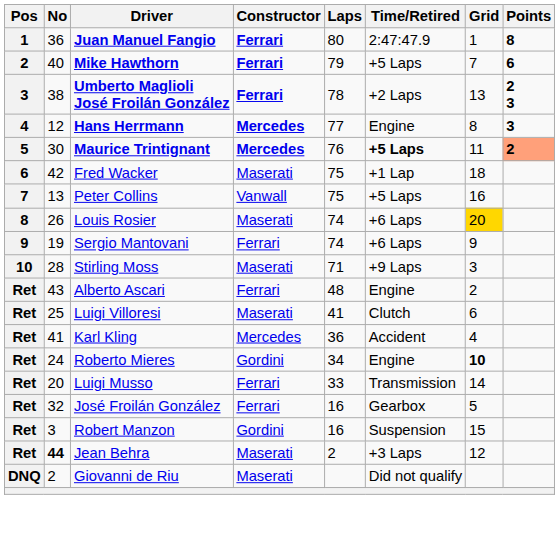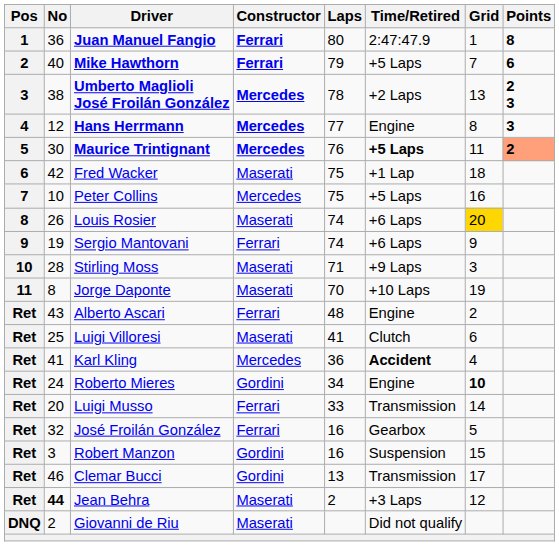 <table class="wikitable" style="font-size: 95%;">
 <tr>
 <th>Pos</th>
 <th>No</th>
 <th>Driver</th>
 <th>Constructor</th>
 <th>Laps</th>
 <th>Time/Retired</th>
 <th>Grid</th>
 <th>Points</th>
 </tr>
 <tr>
 <th>1</th>
 <td>36</td>
 <td> <strong><a href='#'>Juan Manuel Fangio</a></strong></td>
 <td><strong><a href='#'>Ferrari</a></strong></td>
 <td>80</td>
 <td>2:47:47.9</td>
 <td>1</td>
 <td><strong>8</strong></td>
 </tr>
 <tr>
 <th>2</th>
 <td>40</td>
 <td> <strong><a href='#'>Mike Hawthorn</a></strong></td>
 <td><strong><a href='#'>Ferrari</a></strong></td>
 <td>79</td>
 <td>+5 Laps</td>
 <td>7</td>
 <td><strong>6</strong></td>
 </tr>
 <tr>
 <th>3</th>
 <td>38</td>
 <td> <strong><a href='#'>Umberto Maglioli</a></strong><br> <strong><a href='#'>José Froilán González</a></strong></td>
-<td><strong><a href='#'>Ferrari</a></strong></td>
+<td><strong><a href='#'>Mercedes</a></strong></td>
 <td>78</td>
 <td>+2 Laps</td>
 <td>13</td>
 <td><strong>2</strong><br><strong>3</strong></td>
 </tr>
 <tr>
 <th>4</th>
 <td>12</td>
 <td> <strong><a href='#'>Hans Herrmann</a></strong></td>
 <td><strong><a href='#'>Mercedes</a></strong></td>
 <td>77</td>
 <td>Engine</td>
 <td>8</td>
 <td><strong>3</strong></td>
 </tr>
 <tr>
 <th>5</th>
 <td>30</td>
 <td> <strong><a href='#'>Maurice Trintignant</a></strong></td>
 <td><strong><a href='#'>Mercedes</a></strong></td>
 <td>76</td>
 <td><strong>+5 Laps</strong></td>
 <td>11</td>
 <td style="background: lightsalmon;"><strong>2</strong></td>
 </tr>
 <tr>
 <th>6</th>
 <td>42</td>
 <td> <a href='#'>Fred Wacker</a></td>
 <td><a href='#'>Maserati</a></td>
 <td>75</td>
 <td>+1 Lap</td>
 <td>18</td>
 <td></td>
 </tr>
 <tr>
 <th>7</th>
-<td>13</td>
+<td>10</td>
 <td> <a href='#'>Peter Collins</a></td>
-<td><a href='#'>Vanwall</a></td>
+<td><a href='#'>Mercedes</a></td>
 <td>75</td>
 <td>+5 Laps</td>
 <td>16</td>
 <td></td>
 </tr>
 <tr>
 <th>8</th>
 <td>26</td>
 <td> <a href='#'>Louis Rosier</a></td>
 <td><a href='#'>Maserati</a></td>
 <td>74</td>
 <td>+6 Laps</td>
 <td style="background: gold;">20</td>
 <td></td>
 </tr>
 <tr>
 <th>9</th>
 <td>19</td>
 <td> <a href='#'>Sergio Mantovani</a></td>
 <td><a href='#'>Ferrari</a></td>
 <td>74</td>
 <td>+6 Laps</td>
 <td>9</td>
 <td></td>
 </tr>
 <tr>
 <th>10</th>
 <td>28</td>
 <td> <a href='#'>Stirling Moss</a></td>
 <td><a href='#'>Maserati</a></td>
 <td>71</td>
 <td>+9 Laps</td>
 <td>3</td>
 <td></td>
 </tr>
 <tr>
+<th>11</th>
+<td>8</td>
+<td> <a href='#'>Jorge Daponte</a></td>
+<td><a href='#'>Maserati</a></td>
+<td>70</td>
+<td>+10 Laps</td>
+<td>19</td>
+<td></td>
+</tr>
+<tr>
 <th>Ret</th>
 <td>43</td>
 <td> <a href='#'>Alberto Ascari</a></td>
 <td><a href='#'>Ferrari</a></td>
 <td>48</td>
 <td>Engine</td>
 <td>2</td>
 <td></td>
 </tr>
 <tr>
 <th>Ret</th>
 <td>25</td>
 <td> <a href='#'>Luigi Villoresi</a></td>
 <td><a href='#'>Maserati</a></td>
 <td>41</td>
 <td>Clutch</td>
 <td>6</td>
 <td></td>
 </tr>
 <tr>
 <th>Ret</th>
 <td>41</td>
 <td> <a href='#'>Karl Kling</a></td>
 <td><a href='#'>Mercedes</a></td>
 <td>36</td>
-<td>Accident</td>
+<td><strong>Accident</strong></td>
 <td>4</td>
 <td></td>
 </tr>
 <tr>
 <th>Ret</th>
 <td>24</td>
 <td> <a href='#'>Roberto Mieres</a></td>
 <td><a href='#'>Gordini</a></td>
 <td>34</td>
 <td>Engine</td>
 <td><strong>10</strong></td>
 <td></td>
 </tr>
 <tr>
 <th>Ret</th>
 <td>20</td>
 <td> <a href='#'>Luigi Musso</a></td>
 <td><a href='#'>Ferrari</a></td>
 <td>33</td>
 <td>Transmission</td>
 <td>14</td>
 <td></td>
 </tr>
 <tr>
 <th>Ret</th>
 <td>32</td>
 <td> <a href='#'>José Froilán González</a></td>
 <td><a href='#'>Ferrari</a></td>
 <td>16</td>
 <td>Gearbox</td>
 <td>5</td>
 <td></td>
 </tr>
 <tr>
 <th>Ret</th>
 <td>3</td>
 <td> <a href='#'>Robert Manzon</a></td>
 <td><a href='#'>Gordini</a></td>
 <td>16</td>
 <td>Suspension</td>
 <td>15</td>
 <td></td>
 </tr>
 <tr>
 <th>Ret</th>
+<td>46</td>
+<td> <a href='#'>Clemar Bucci</a></td>
+<td><a href='#'>Gordini</a></td>
+<td>13</td>
+<td>Transmission</td>
+<td>17</td>
+<td></td>
+</tr>
+<tr>
+<th>Ret</th>
 <td><strong>44</strong></td>
 <td> <a href='#'>Jean Behra</a></td>
 <td><a href='#'>Maserati</a></td>
 <td>2</td>
 <td>+3 Laps</td>
 <td>12</td>
 <td></td>
 </tr>
 <tr>
 <th>DNQ</th>
 <td>2</td>
 <td> <a href='#'>Giovanni de Riu</a></td>
 <td><a href='#'>Maserati</a></td>
 <td></td>
 <td>Did not qualify</td>
 <td></td>
 <td></td>
 </tr>
 <tr>
 <th colspan="8"></th>
 </tr>
 </table>
